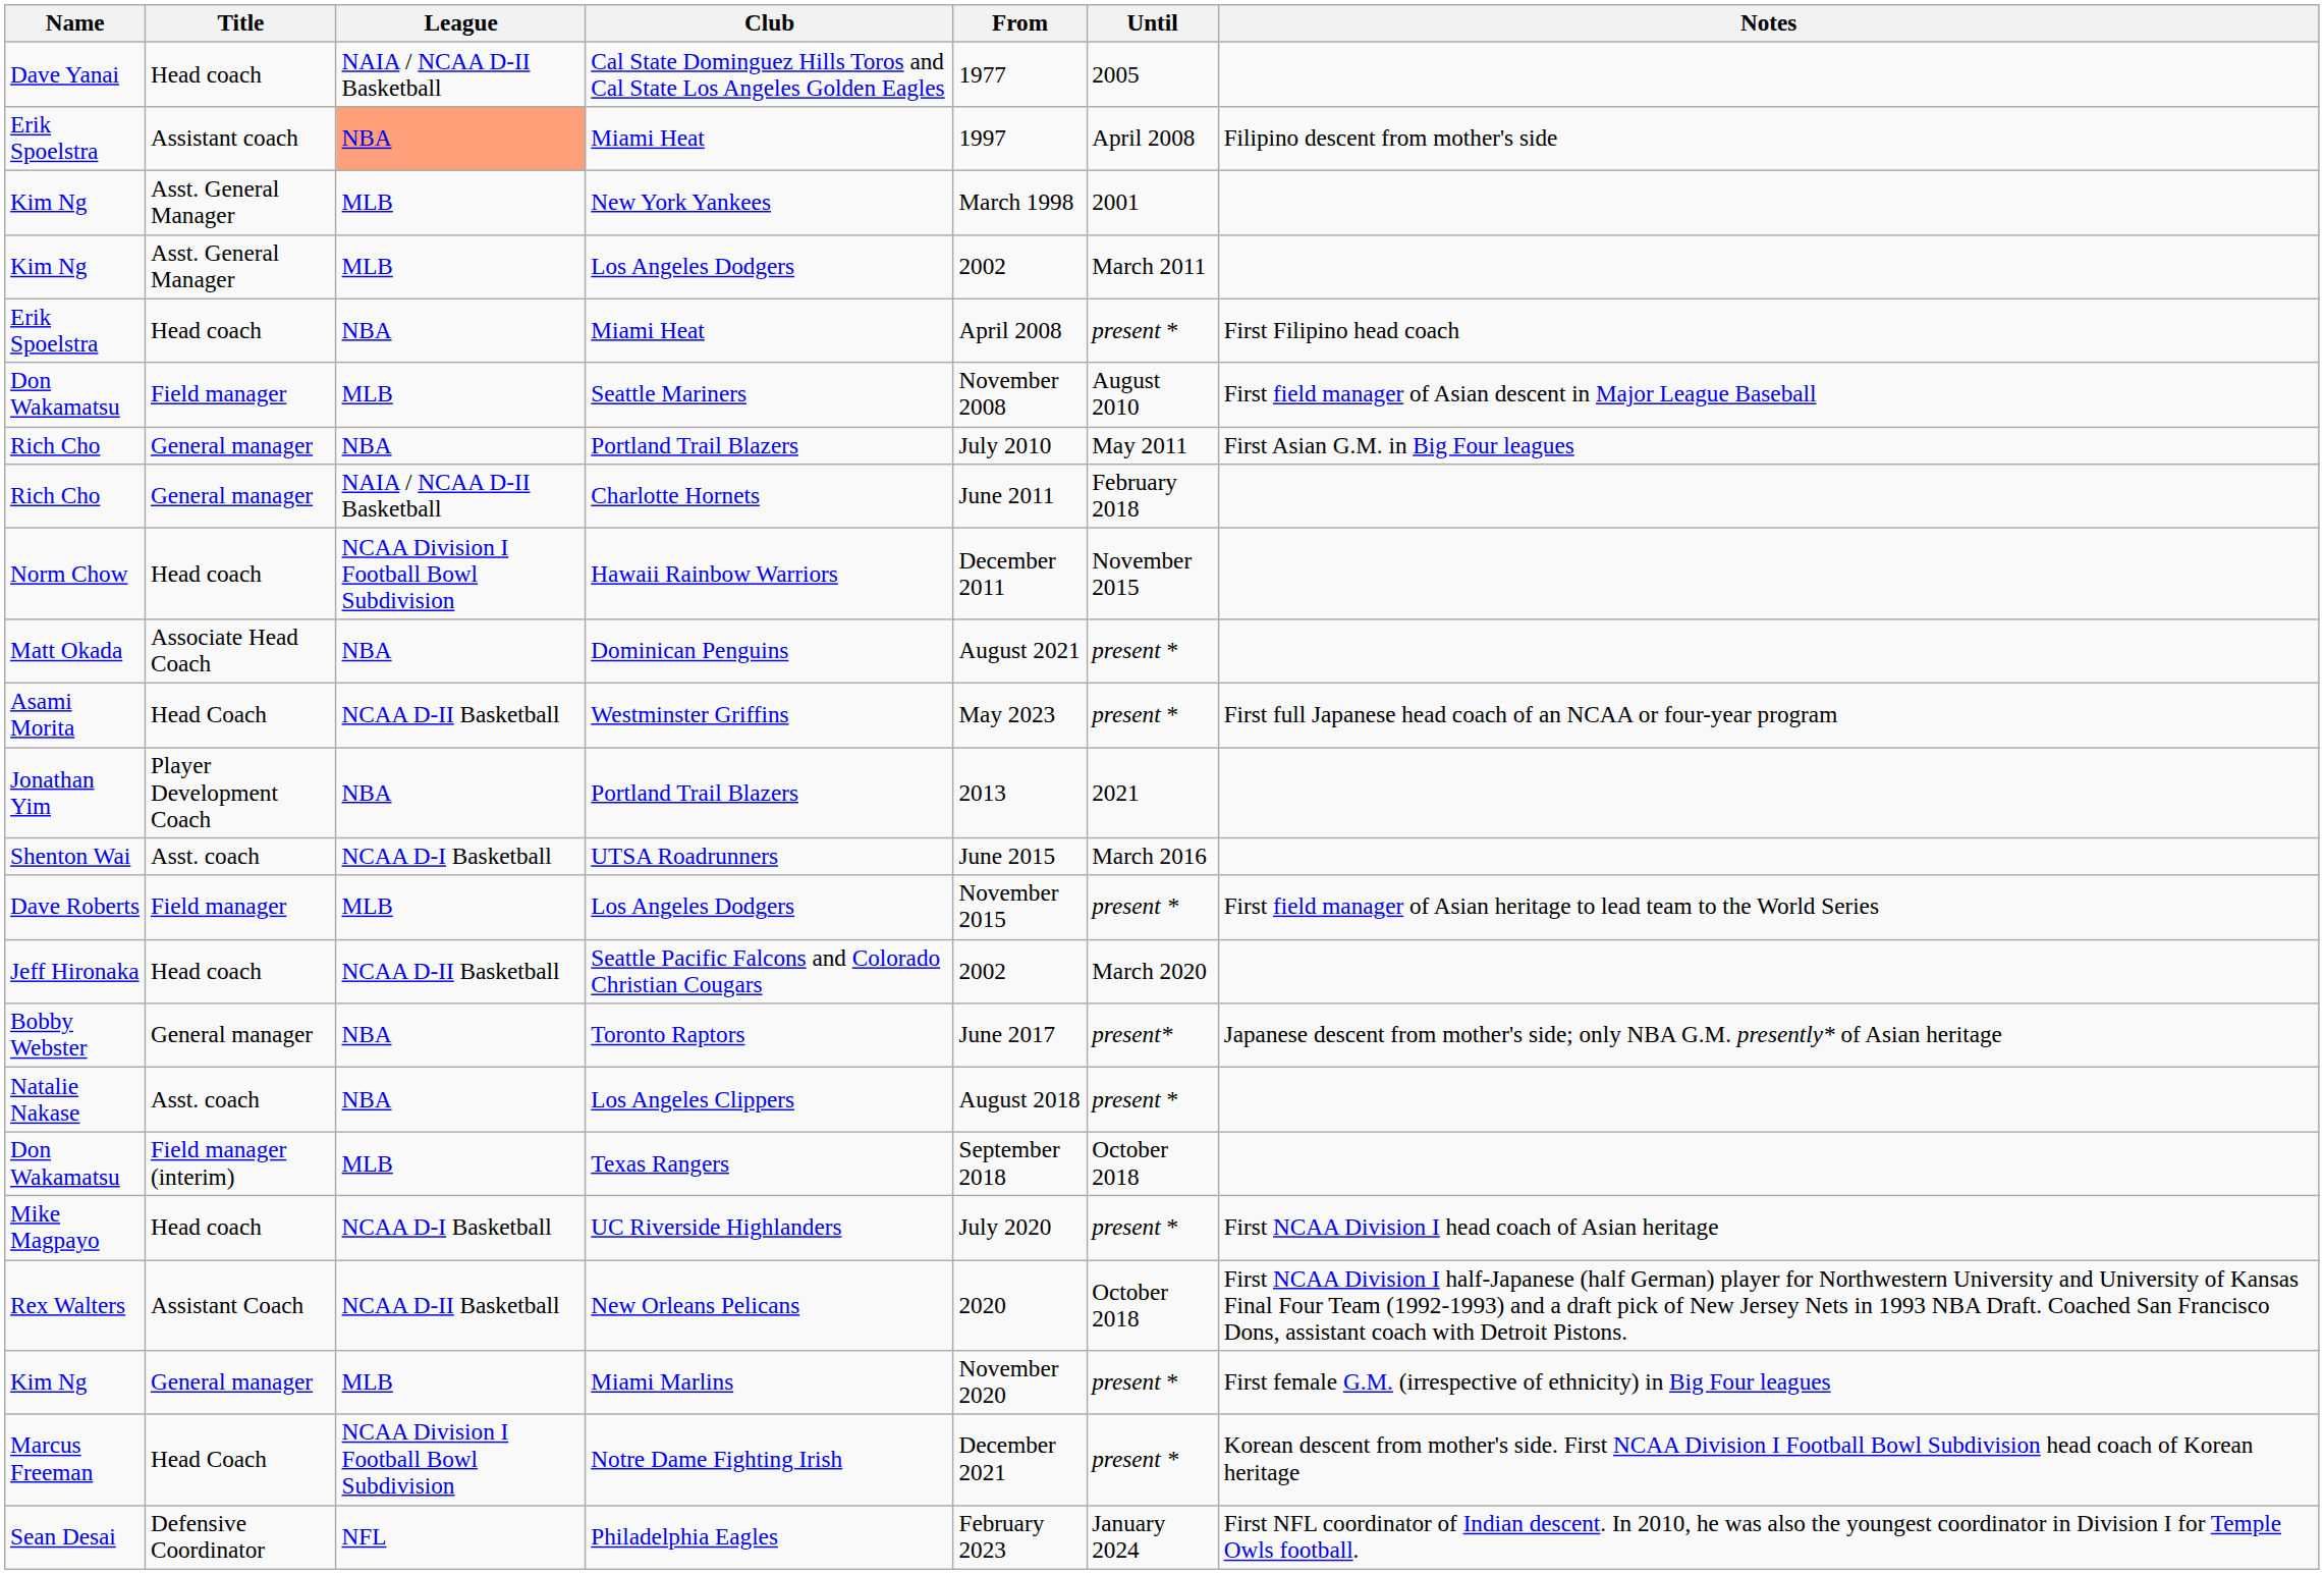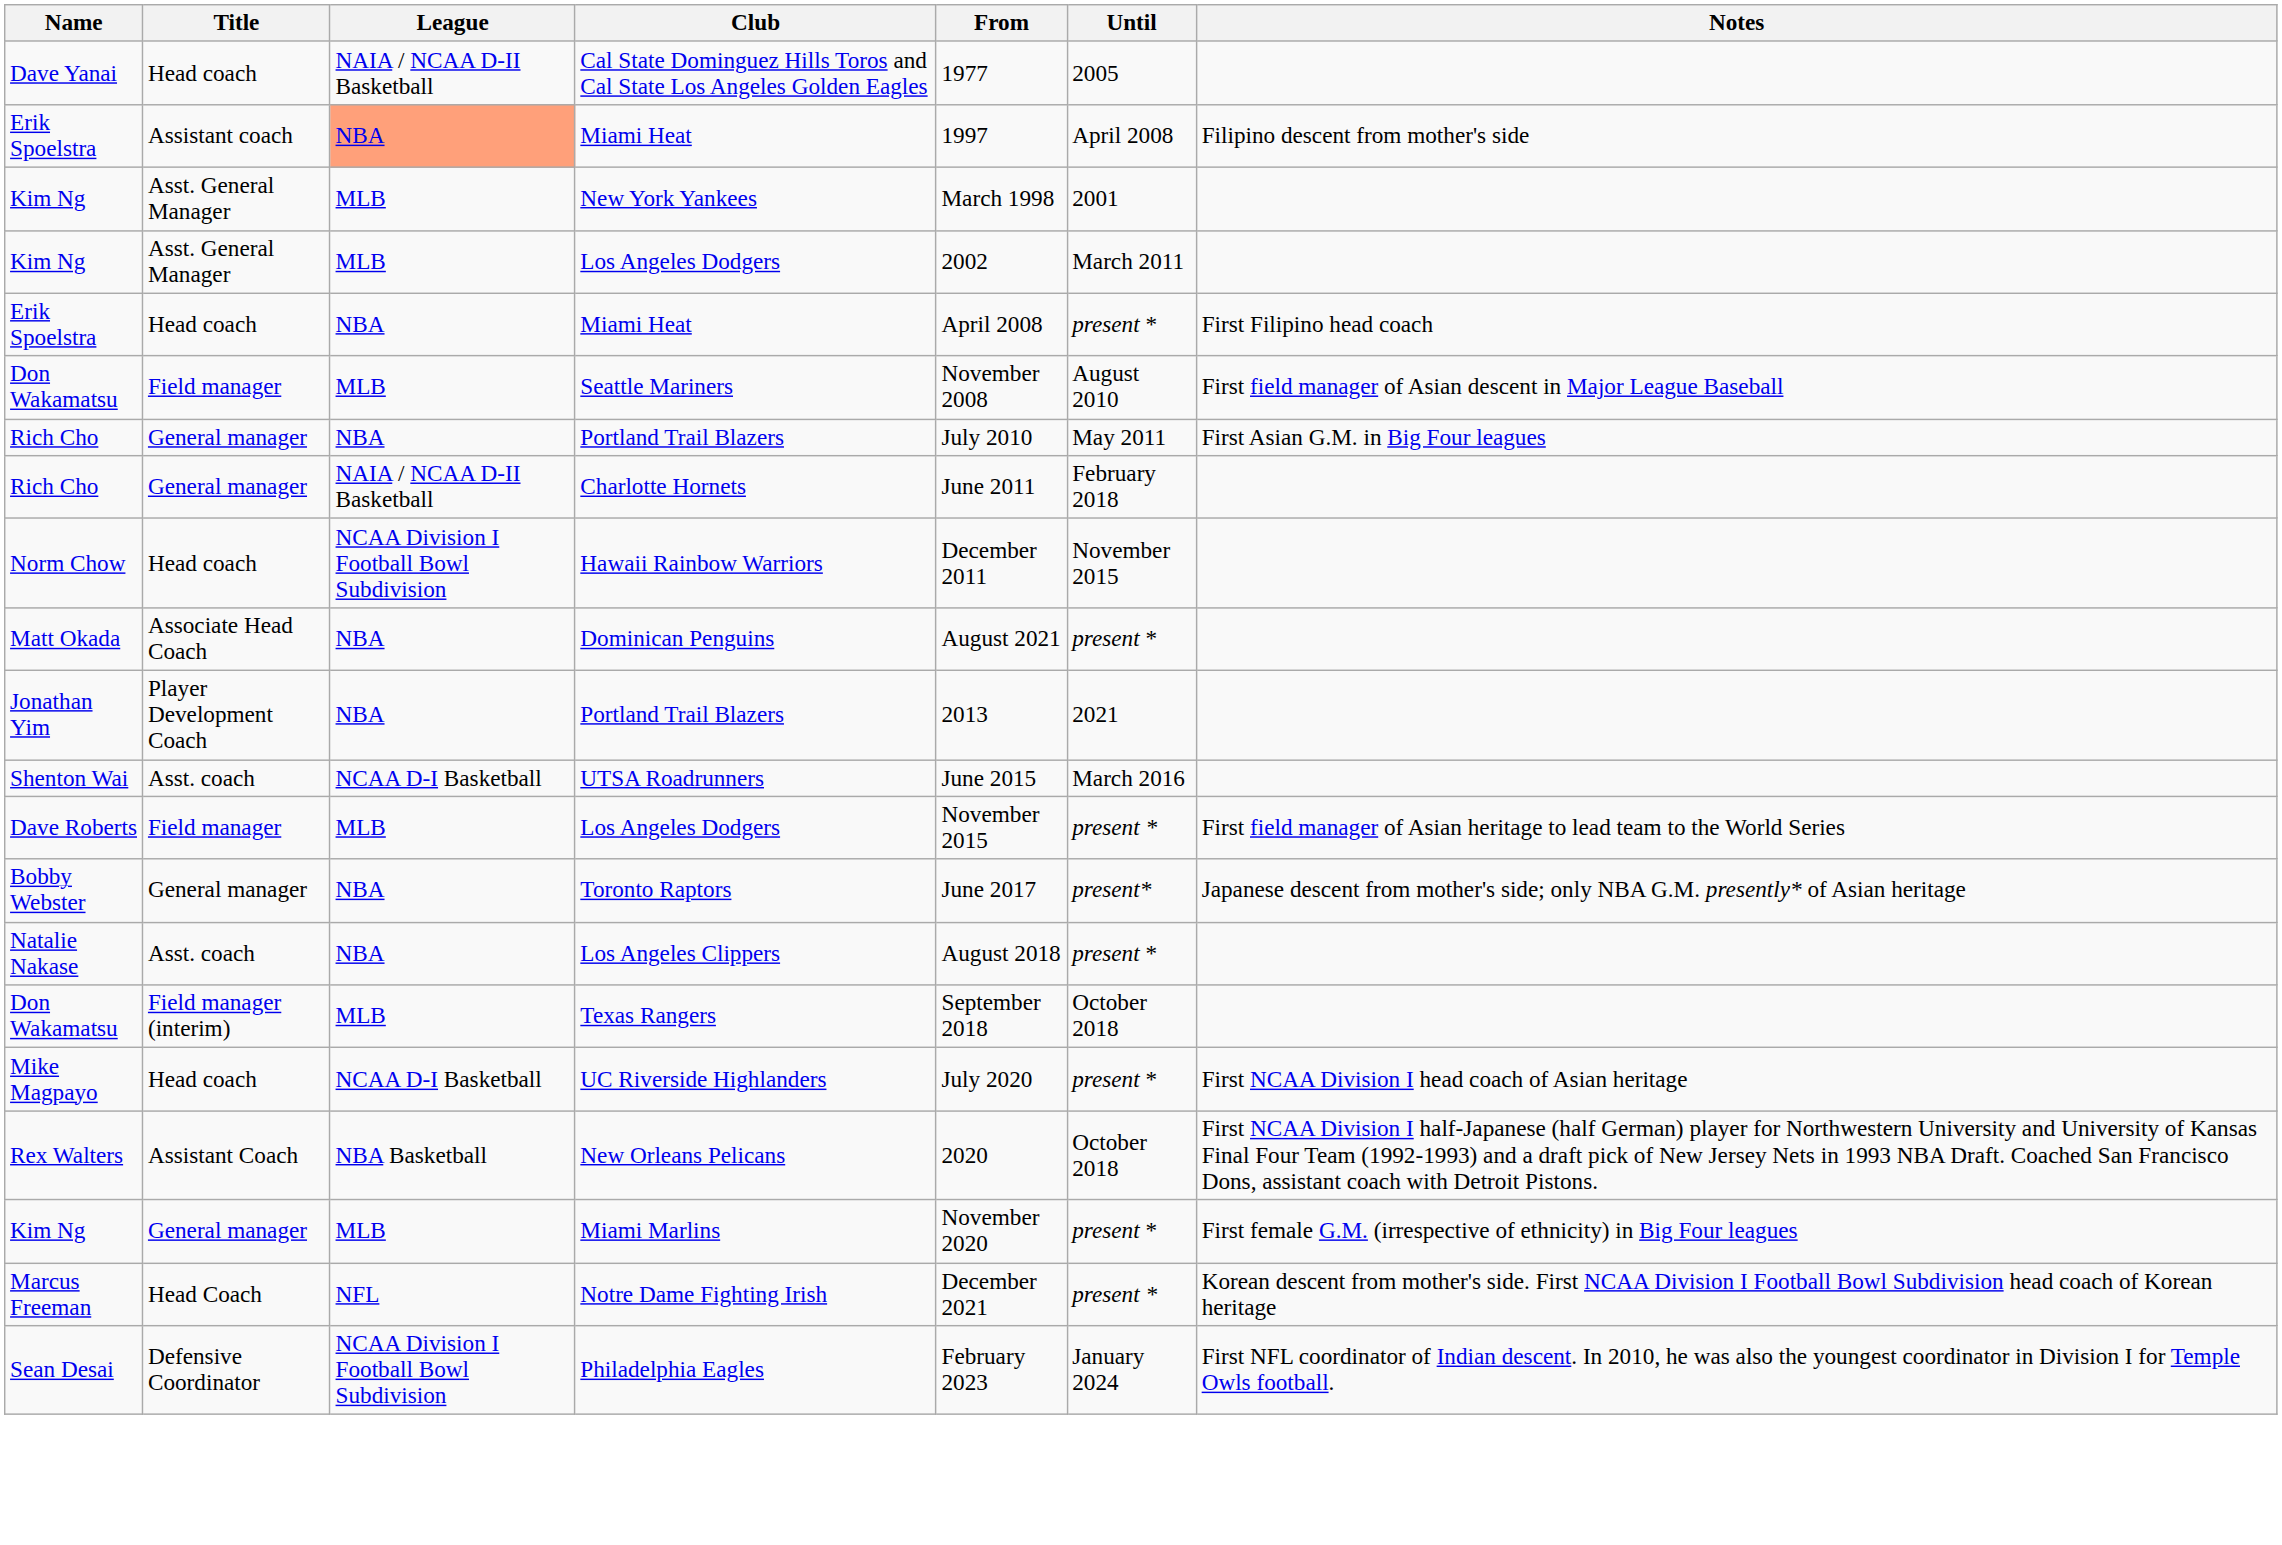 <table class="wikitable sortable">
 <tr>
 <th scope="col">Name</th>
 <th scope="col">Title</th>
 <th scope="col">League</th>
 <th scope="col">Club</th>
 <th scope="col">From</th>
 <th scope="col">Until</th>
 <th scope="col">Notes</th>
 </tr>
 <tr>
 <td><a href='#'>Dave Yanai</a></td>
 <td>Head coach</td>
 <td><a href='#'>NAIA</a> / <a href='#'>NCAA D-II</a> Basketball</td>
 <td><a href='#'>Cal State Dominguez Hills Toros</a> and <a href='#'>Cal State Los Angeles Golden Eagles</a></td>
 <td>1977</td>
 <td>2005</td>
 <td></td>
 </tr>
 <tr>
 <td><a href='#'>Erik Spoelstra</a></td>
 <td>Assistant coach</td>
 <td style="background: lightsalmon;"><a href='#'>NBA</a></td>
 <td><a href='#'>Miami Heat</a></td>
 <td>1997</td>
 <td>April 2008</td>
 <td>Filipino descent from mother's side</td>
 </tr>
 <tr>
 <td><a href='#'>Kim Ng</a> </td>
 <td>Asst. General Manager</td>
 <td><a href='#'>MLB</a></td>
 <td><a href='#'>New York Yankees</a></td>
 <td>March 1998</td>
 <td>2001</td>
 <td></td>
 </tr>
 <tr>
 <td><a href='#'>Kim Ng</a> </td>
 <td>Asst. General Manager</td>
 <td><a href='#'>MLB</a></td>
 <td><a href='#'>Los Angeles Dodgers</a></td>
 <td>2002</td>
 <td>March 2011</td>
 <td></td>
 </tr>
 <tr>
 <td><a href='#'>Erik Spoelstra</a></td>
 <td>Head coach</td>
 <td><a href='#'>NBA</a></td>
 <td><a href='#'>Miami Heat</a></td>
 <td>April 2008</td>
 <td><em>present</em> *</td>
 <td>First Filipino head coach</td>
 </tr>
 <tr>
 <td><a href='#'>Don Wakamatsu</a></td>
 <td><a href='#'>Field manager</a></td>
 <td><a href='#'>MLB</a></td>
 <td><a href='#'>Seattle Mariners</a></td>
 <td>November 2008</td>
 <td>August 2010</td>
 <td>First <a href='#'>field manager</a> of Asian descent in <a href='#'>Major League Baseball</a></td>
 </tr>
 <tr>
 <td><a href='#'>Rich Cho</a></td>
 <td><a href='#'>General manager</a></td>
 <td><a href='#'>NBA</a></td>
 <td><a href='#'>Portland Trail Blazers</a></td>
 <td>July 2010</td>
 <td>May 2011</td>
 <td>First Asian G.M. in <a href='#'>Big Four leagues</a></td>
 </tr>
 <tr>
 <td><a href='#'>Rich Cho</a></td>
 <td><a href='#'>General manager</a></td>
 <td><a href='#'>NAIA</a> / <a href='#'>NCAA D-II</a> Basketball</td>
 <td><a href='#'>Charlotte Hornets</a></td>
 <td>June 2011</td>
 <td>February 2018</td>
 <td></td>
 </tr>
 <tr>
 <td><a href='#'>Norm Chow</a></td>
 <td>Head coach</td>
 <td><a href='#'>NCAA Division I Football Bowl Subdivision</a></td>
 <td><a href='#'>Hawaii Rainbow Warriors</a></td>
 <td>December 2011</td>
 <td>November 2015</td>
 <td></td>
 </tr>
 <tr>
 <td><a href='#'>Matt Okada</a></td>
 <td>Associate Head Coach</td>
 <td><a href='#'>NBA</a></td>
 <td><a href='#'>Dominican Penguins</a></td>
 <td>August 2021</td>
 <td><em>present</em> *</td>
 <td></td>
 </tr>
 <tr>
-<td><a href='#'>Asami Morita</a></td>
-<td>Head Coach</td>
-<td><a href='#'>NCAA D-II</a> Basketball</td>
-<td><a href='#'>Westminster Griffins</a></td>
-<td>May 2023</td>
-<td><em>present</em> *</td>
-<td>First full Japanese head coach of an NCAA or four-year program </td>
-</tr>
-<tr>
 <td><a href='#'>Jonathan Yim</a></td>
 <td>Player Development Coach</td>
 <td><a href='#'>NBA</a></td>
 <td><a href='#'>Portland Trail Blazers</a></td>
 <td>2013</td>
 <td>2021</td>
 <td></td>
 </tr>
 <tr>
 <td><a href='#'>Shenton Wai</a></td>
 <td>Asst. coach</td>
 <td><a href='#'>NCAA D-I</a> Basketball</td>
 <td><a href='#'>UTSA Roadrunners</a></td>
 <td>June 2015</td>
 <td>March 2016</td>
 <td></td>
 </tr>
 <tr>
 <td><a href='#'>Dave Roberts</a></td>
 <td><a href='#'>Field manager</a></td>
 <td><a href='#'>MLB</a></td>
 <td><a href='#'>Los Angeles Dodgers</a></td>
 <td>November 2015</td>
 <td><em>present *</em></td>
 <td>First <a href='#'>field manager</a> of Asian heritage to lead team to the World Series</td>
-</tr>
-<tr>
-<td><a href='#'>Jeff Hironaka</a></td>
-<td>Head coach</td>
-<td><a href='#'>NCAA D-II</a> Basketball</td>
-<td><a href='#'>Seattle Pacific Falcons</a> and <a href='#'>Colorado Christian Cougars</a></td>
-<td>2002</td>
-<td>March 2020</td>
-<td></td>
 </tr>
 <tr>
 <td><a href='#'>Bobby Webster</a></td>
 <td>General manager</td>
 <td><a href='#'>NBA</a></td>
 <td><a href='#'>Toronto Raptors</a></td>
 <td>June 2017</td>
 <td><em>present*</em></td>
 <td>Japanese descent from mother's side; only NBA G.M. <em>presently*</em> of Asian heritage</td>
 </tr>
 <tr>
 <td><a href='#'>Natalie Nakase</a> </td>
 <td>Asst. coach</td>
 <td><a href='#'>NBA</a></td>
 <td><a href='#'>Los Angeles Clippers</a></td>
 <td>August 2018</td>
 <td><em>present</em> *</td>
 <td></td>
 </tr>
 <tr>
 <td><a href='#'>Don Wakamatsu</a></td>
 <td><a href='#'>Field manager</a> (interim)</td>
 <td><a href='#'>MLB</a></td>
 <td><a href='#'>Texas Rangers</a></td>
 <td>September 2018</td>
 <td>October 2018</td>
 <td></td>
 </tr>
 <tr>
 <td><a href='#'>Mike Magpayo</a></td>
 <td>Head coach</td>
 <td><a href='#'>NCAA D-I</a> Basketball</td>
 <td><a href='#'>UC Riverside Highlanders</a></td>
 <td>July 2020</td>
 <td><em>present</em> *</td>
 <td>First <a href='#'>NCAA Division I</a> head coach of Asian heritage</td>
 </tr>
 <tr>
 <td><a href='#'>Rex Walters</a></td>
 <td>Assistant Coach</td>
-<td><a href='#'>NCAA D-II</a> Basketball</td>
+<td><a href='#'>NBA</a> Basketball</td>
 <td><a href='#'>New Orleans Pelicans</a></td>
 <td>2020</td>
 <td>October 2018</td>
 <td>First <a href='#'>NCAA Division I</a> half-Japanese (half German) player for Northwestern University and University of Kansas Final Four Team (1992-1993) and a draft pick of New Jersey Nets in 1993 NBA Draft.  Coached San Francisco Dons, assistant coach with Detroit Pistons.</td>
 </tr>
 <tr>
 <td><a href='#'>Kim Ng</a> </td>
 <td><a href='#'>General manager</a></td>
 <td><a href='#'>MLB</a></td>
 <td><a href='#'>Miami Marlins</a></td>
 <td>November 2020</td>
 <td><em>present</em> *</td>
 <td>First female <a href='#'>G.M.</a> (irrespective of ethnicity) in <a href='#'>Big Four leagues</a></td>
 </tr>
 <tr>
 <td><a href='#'>Marcus Freeman</a></td>
 <td>Head Coach</td>
-<td><a href='#'>NCAA Division I Football Bowl Subdivision</a></td>
+<td><a href='#'>NFL</a></td>
 <td><a href='#'>Notre Dame Fighting Irish</a></td>
 <td>December 2021</td>
 <td><em>present *</em></td>
 <td>Korean descent from mother's side. First <a href='#'>NCAA Division I Football Bowl Subdivision</a> head coach of Korean heritage</td>
 </tr>
 <tr>
 <td><a href='#'>Sean Desai</a></td>
 <td>Defensive Coordinator</td>
-<td><a href='#'>NFL</a></td>
+<td><a href='#'>NCAA Division I Football Bowl Subdivision</a></td>
 <td><a href='#'>Philadelphia Eagles</a></td>
 <td>February 2023</td>
 <td>January 2024</td>
 <td>First NFL coordinator of <a href='#'>Indian descent</a>. In 2010, he was also the youngest coordinator in Division I for <a href='#'>Temple Owls football</a>.</td>
 </tr>
 </table>
